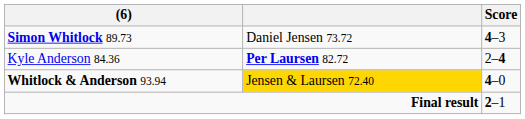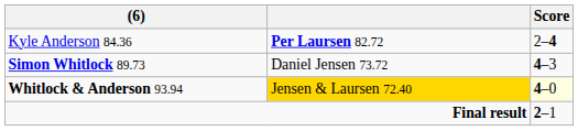 <table class="wikitable">
 <tr>
 <th width=270><strong></strong> (6)</th>
 <th width=270></th>
 <th>Score</th>
 </tr>
 <tr>
+<td><a href='#'>Kyle Anderson</a> <small><span>84.36</span></small></td>
+<td><strong><a href='#'>Per Laursen</a></strong> <small><span>82.72</span></small></td>
+<td>2–<strong>4</strong></td>
+</tr>
+<tr>
 <td><strong><a href='#'>Simon Whitlock</a></strong> <small><span>89.73</span></small></td>
 <td>Daniel Jensen <small><span>73.72</span></small></td>
 <td><strong>4</strong>–3</td>
 </tr>
 <tr>
-<td><a href='#'>Kyle Anderson</a> <small><span>84.36</span></small></td>
-<td><strong><a href='#'>Per Laursen</a></strong> <small><span>82.72</span></small></td>
-<td>2–<strong>4</strong></td>
-</tr>
-<tr>
 <td><strong>Whitlock & Anderson</strong> <small><span>93.94</span></small></td>
 <td style="background: gold;">Jensen & Laursen <small><span>72.40</span></small></td>
-<td><strong>4</strong>–0</td>
+<td style="background: lightyellow;"><strong>4</strong>–0</td>
 </tr>
 <tr>
 <td colspan="2" align="right"><strong>Final result</strong></td>
 <td><strong>2</strong>–1</td>
 </tr>
 </table>
